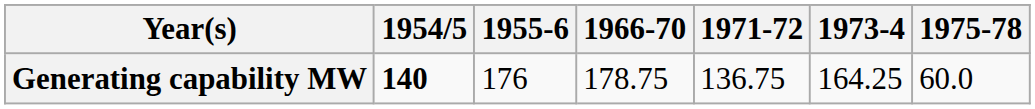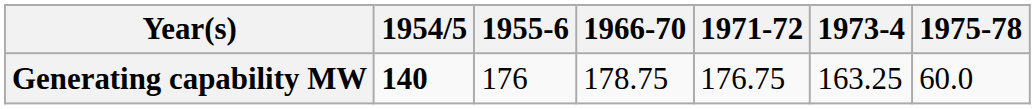 <table class="wikitable">
 <tr>
 <th>Year(s)</th>
 <th>1954/5</th>
 <th>1955-6</th>
 <th>1966-70</th>
 <th>1971-72</th>
 <th>1973-4</th>
 <th>1975-78</th>
 </tr>
 <tr>
 <th>Generating capability MW</th>
 <td><strong>140</strong></td>
 <td>176</td>
 <td>178.75</td>
-<td>136.75</td>
-<td>164.25</td>
+<td>176.75</td>
+<td>163.25</td>
 <td>60.0</td>
 </tr>
 </table>
